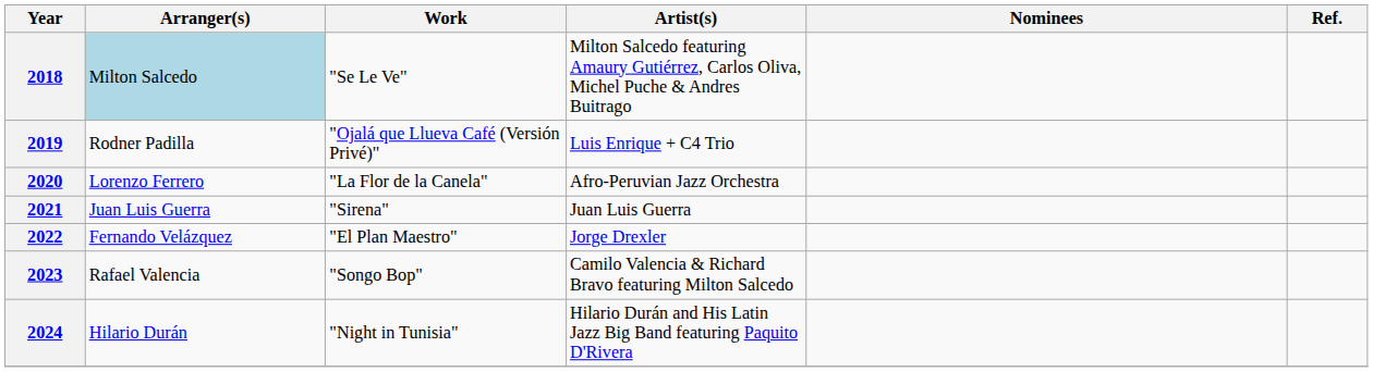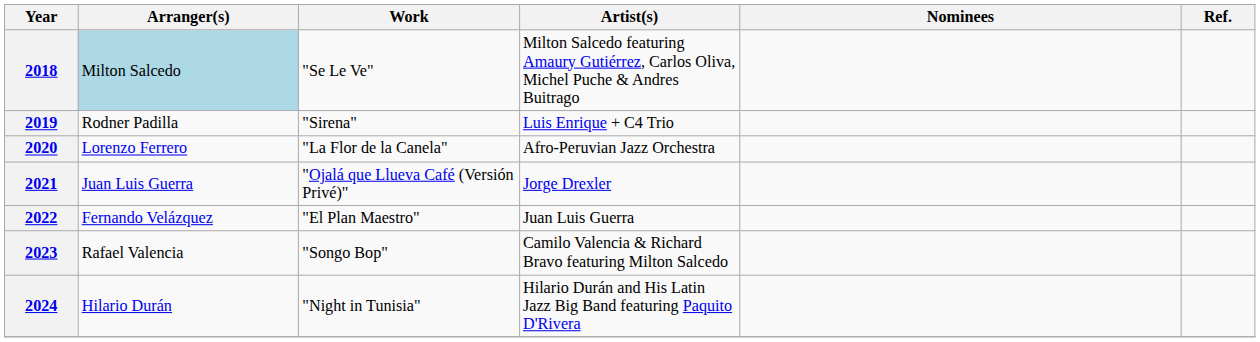 <table class="wikitable plainrowheaders sortable" style="width:98%">
 <tr>
 <th scope="col" width="5%">Year</th>
 <th scope="col" width="15%">Arranger(s)</th>
 <th scope="col" width="15%">Work</th>
 <th scope="col" width="15%">Artist(s)</th>
 <th scope="col" class="unsortable" width="30%">Nominees</th>
 <th scope="col" class="unsortable" width="5%">Ref.</th>
 </tr>
 <tr>
 <th style="text-align:center;"><a href='#'>2018</a></th>
 <td scope="row" style="background: lightblue;">Milton Salcedo</td>
 <td scope="row">"Se Le Ve"</td>
 <td scope="row">Milton Salcedo featuring <a href='#'>Amaury Gutiérrez</a>, Carlos Oliva, Michel Puche & Andres Buitrago</td>
 <td></td>
 <td></td>
 </tr>
 <tr>
 <th style="text-align:center;"><a href='#'>2019</a></th>
 <td scope="row">Rodner Padilla</td>
-<td>"<a href='#'>Ojalá que Llueva Café</a> (Versión Privé)"</td>
+<td scope="row">"Sirena"</td>
 <td scope="row"><a href='#'>Luis Enrique</a> + C4 Trio</td>
 <td></td>
 <td></td>
 </tr>
 <tr>
 <th style="text-align:center;"><a href='#'>2020</a></th>
 <td scope="row"><a href='#'>Lorenzo Ferrero</a></td>
 <td scope="row">"La Flor de la Canela"</td>
 <td scope="row">Afro-Peruvian Jazz Orchestra</td>
 <td></td>
 <td></td>
 </tr>
 <tr>
 <th style="text-align:center;"><a href='#'>2021</a></th>
 <td><a href='#'>Juan Luis Guerra</a></td>
-<td scope="row">"Sirena"</td>
-<td>Juan Luis Guerra</td>
+<td>"<a href='#'>Ojalá que Llueva Café</a> (Versión Privé)"</td>
+<td><a href='#'>Jorge Drexler</a></td>
 <td></td>
 <td></td>
 </tr>
 <tr>
 <th style="text-align:center;" scope="row"><a href='#'><strong>2022</strong></a></th>
 <td><a href='#'>Fernando Velázquez</a></td>
 <td>"El Plan Maestro"</td>
-<td><a href='#'>Jorge Drexler</a></td>
+<td>Juan Luis Guerra</td>
 <td></td>
 <td style="text-align:center;"></td>
 </tr>
 <tr>
 <th style="text-align:center;" scope="row"><a href='#'><strong>2023</strong></a></th>
 <td>Rafael Valencia</td>
 <td>"Songo Bop"</td>
 <td>Camilo Valencia & Richard Bravo featuring Milton Salcedo</td>
 <td></td>
 <td style="text-align:center;"></td>
 </tr>
 <tr>
 <th style="text-align:center;" scope="row"><a href='#'><strong>2024</strong></a></th>
 <td><a href='#'>Hilario Durán</a></td>
 <td>"Night in Tunisia"</td>
 <td>Hilario Durán and His Latin Jazz Big Band featuring <a href='#'>Paquito D'Rivera</a></td>
 <td></td>
 <td align="center"></td>
 </tr>
 <tr>
 </tr>
 </table>
